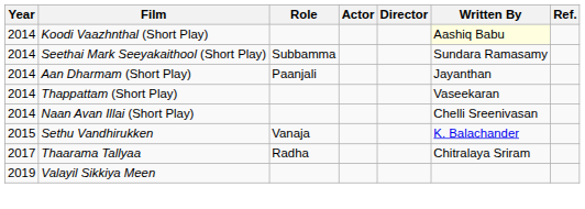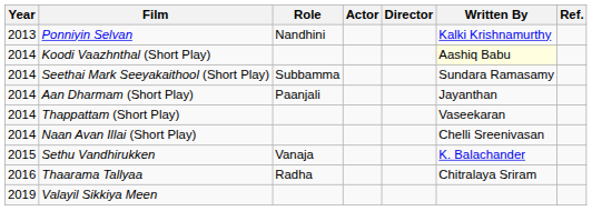 <table class="wikitable">
 <tr>
 <th>Year</th>
 <th>Film</th>
 <th>Role</th>
 <th>Actor</th>
 <th>Director</th>
 <th>Written By</th>
 <th>Ref.</th>
+</tr>
+<tr>
+<td>2013</td>
+<td><em><a href='#'>Ponniyin Selvan</a></em></td>
+<td>Nandhini</td>
+<td></td>
+<td></td>
+<td><a href='#'>Kalki Krishnamurthy</a></td>
+<td></td>
 </tr>
 <tr>
 <td>2014</td>
 <td><em>Koodi Vaazhnthal</em> (Short Play)</td>
 <td></td>
 <td></td>
 <td></td>
 <td style="background: lightyellow;">Aashiq Babu</td>
 <td></td>
 </tr>
 <tr>
 <td>2014</td>
 <td><em>Seethai Mark Seeyakaithool</em> (Short Play)</td>
 <td>Subbamma</td>
 <td></td>
 <td></td>
 <td>Sundara Ramasamy</td>
 <td></td>
 </tr>
 <tr>
 <td>2014</td>
 <td><em>Aan Dharmam</em> (Short Play)</td>
 <td>Paanjali</td>
 <td></td>
 <td></td>
 <td>Jayanthan</td>
 <td></td>
 </tr>
 <tr>
 <td>2014</td>
 <td><em>Thappattam</em> (Short Play)</td>
 <td></td>
 <td></td>
 <td></td>
 <td>Vaseekaran</td>
 <td></td>
 </tr>
 <tr>
 <td>2014</td>
 <td><em>Naan Avan Illai</em> (Short Play)</td>
 <td></td>
 <td></td>
 <td></td>
 <td>Chelli Sreenivasan</td>
 <td></td>
 </tr>
 <tr>
 <td>2015</td>
 <td><em>Sethu Vandhirukken</em></td>
 <td>Vanaja</td>
 <td></td>
 <td></td>
 <td><a href='#'>K. Balachander</a></td>
 <td></td>
 </tr>
 <tr>
-<td>2017</td>
+<td>2016</td>
 <td><em>Thaarama Tallyaa</em></td>
 <td>Radha</td>
 <td></td>
 <td></td>
 <td>Chitralaya Sriram</td>
 <td></td>
 </tr>
 <tr>
 <td>2019</td>
 <td><em>Valayil Sikkiya Meen</em></td>
 <td></td>
 <td></td>
 <td></td>
 <td></td>
 <td></td>
 </tr>
 </table>
